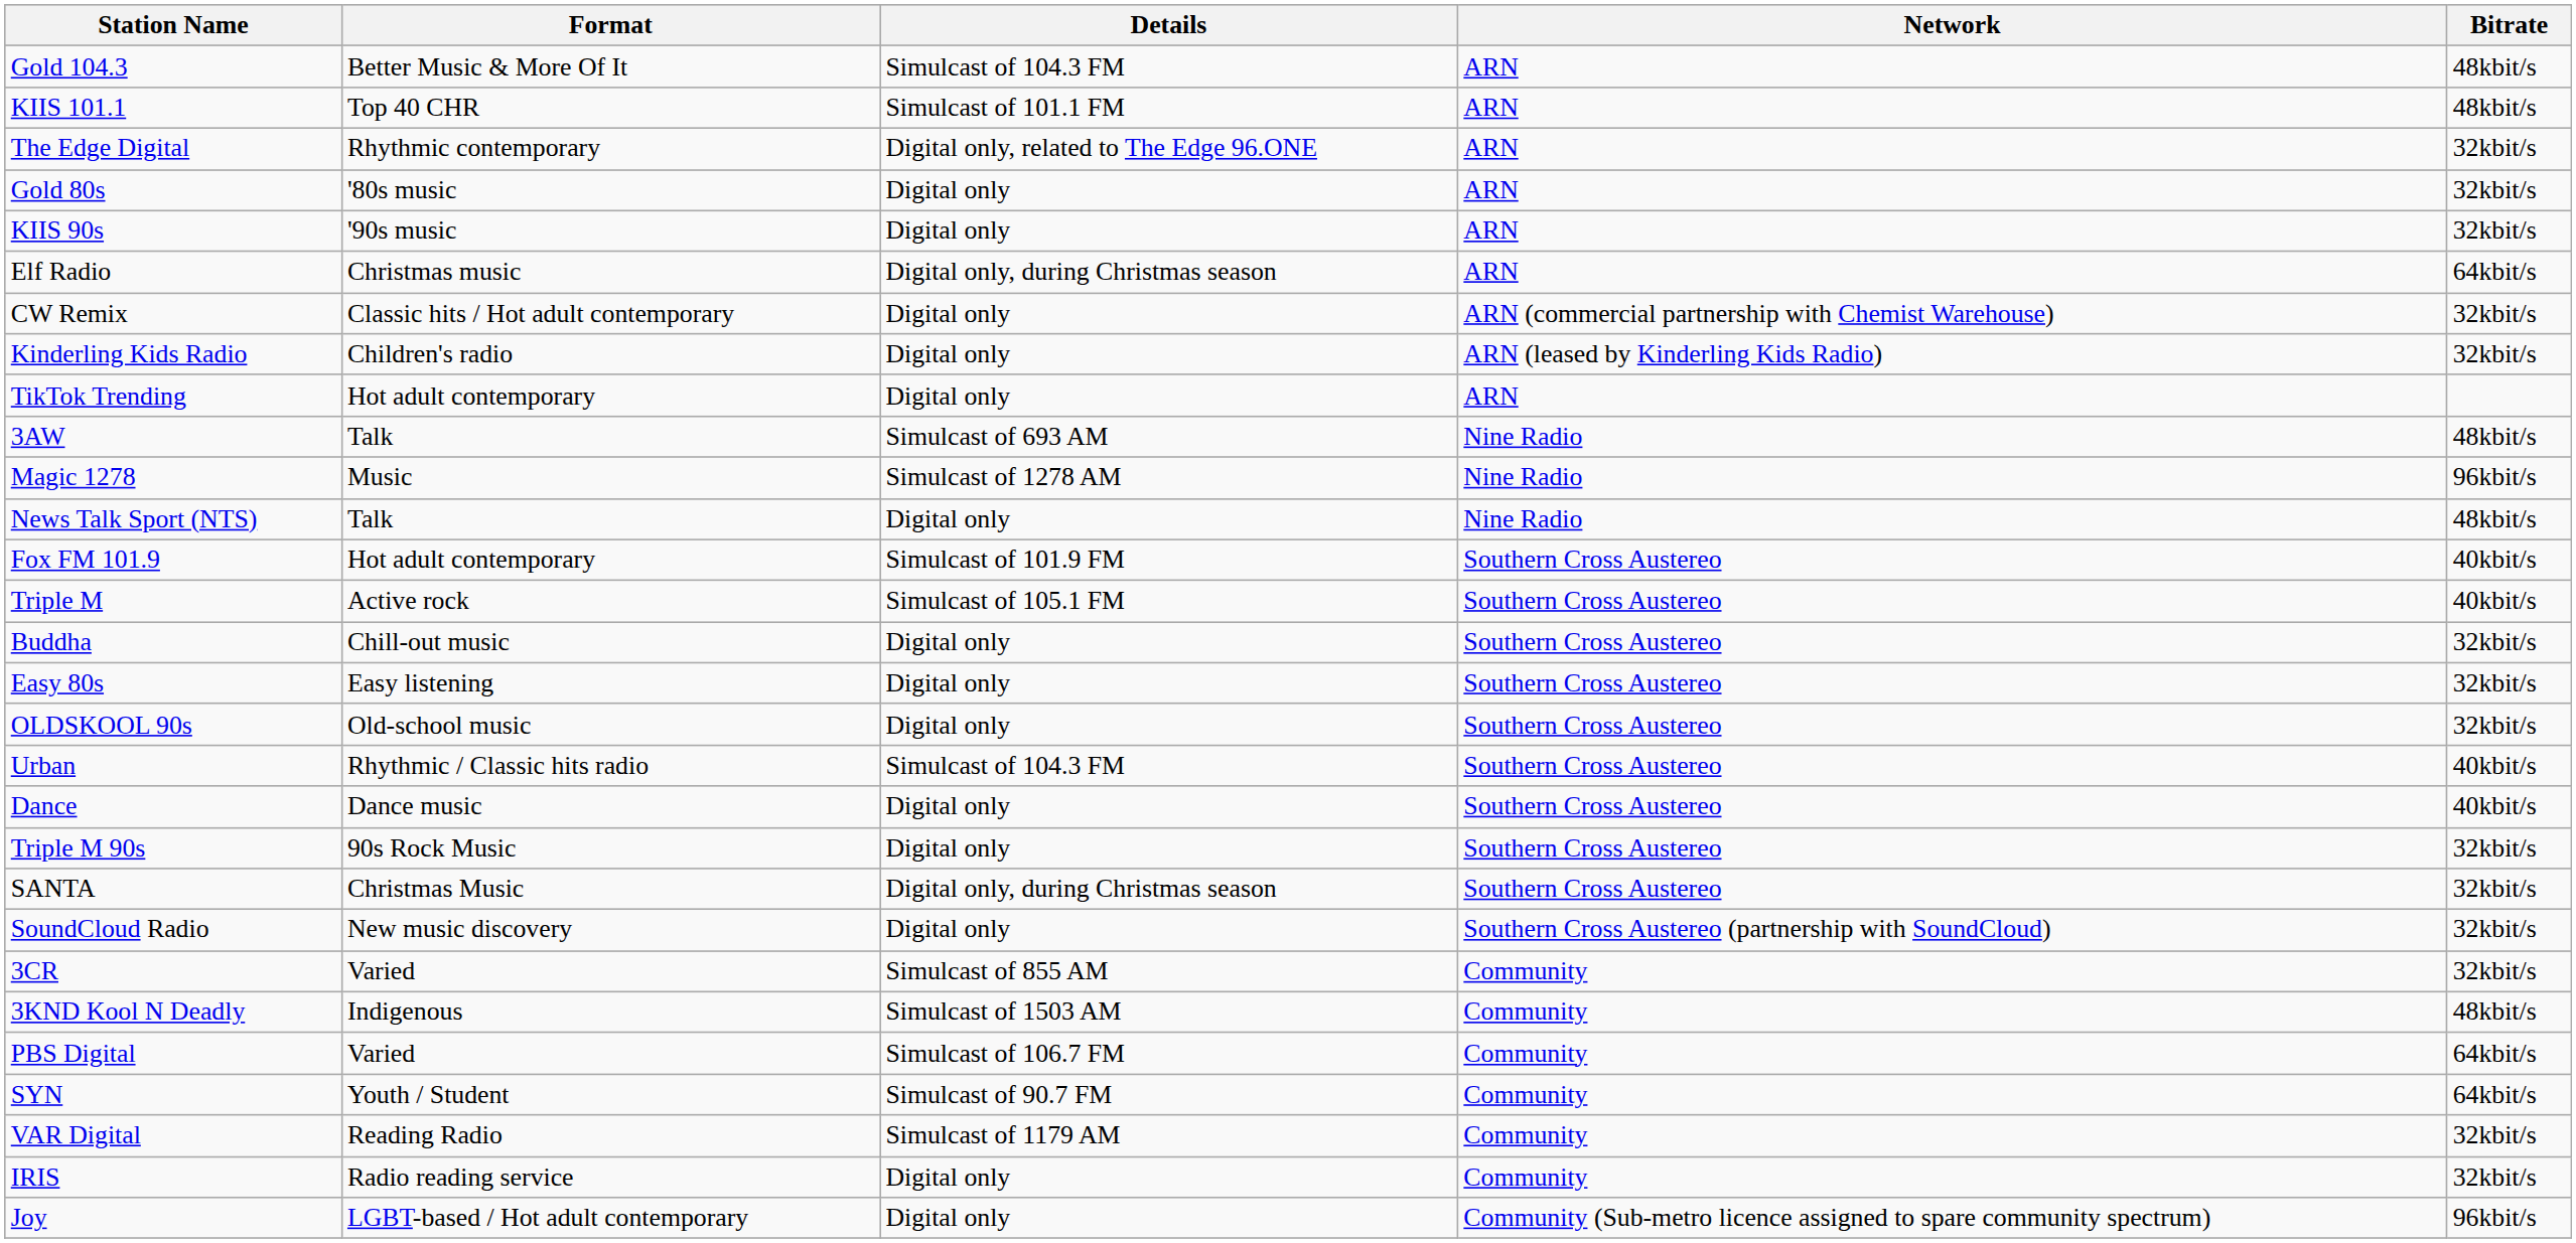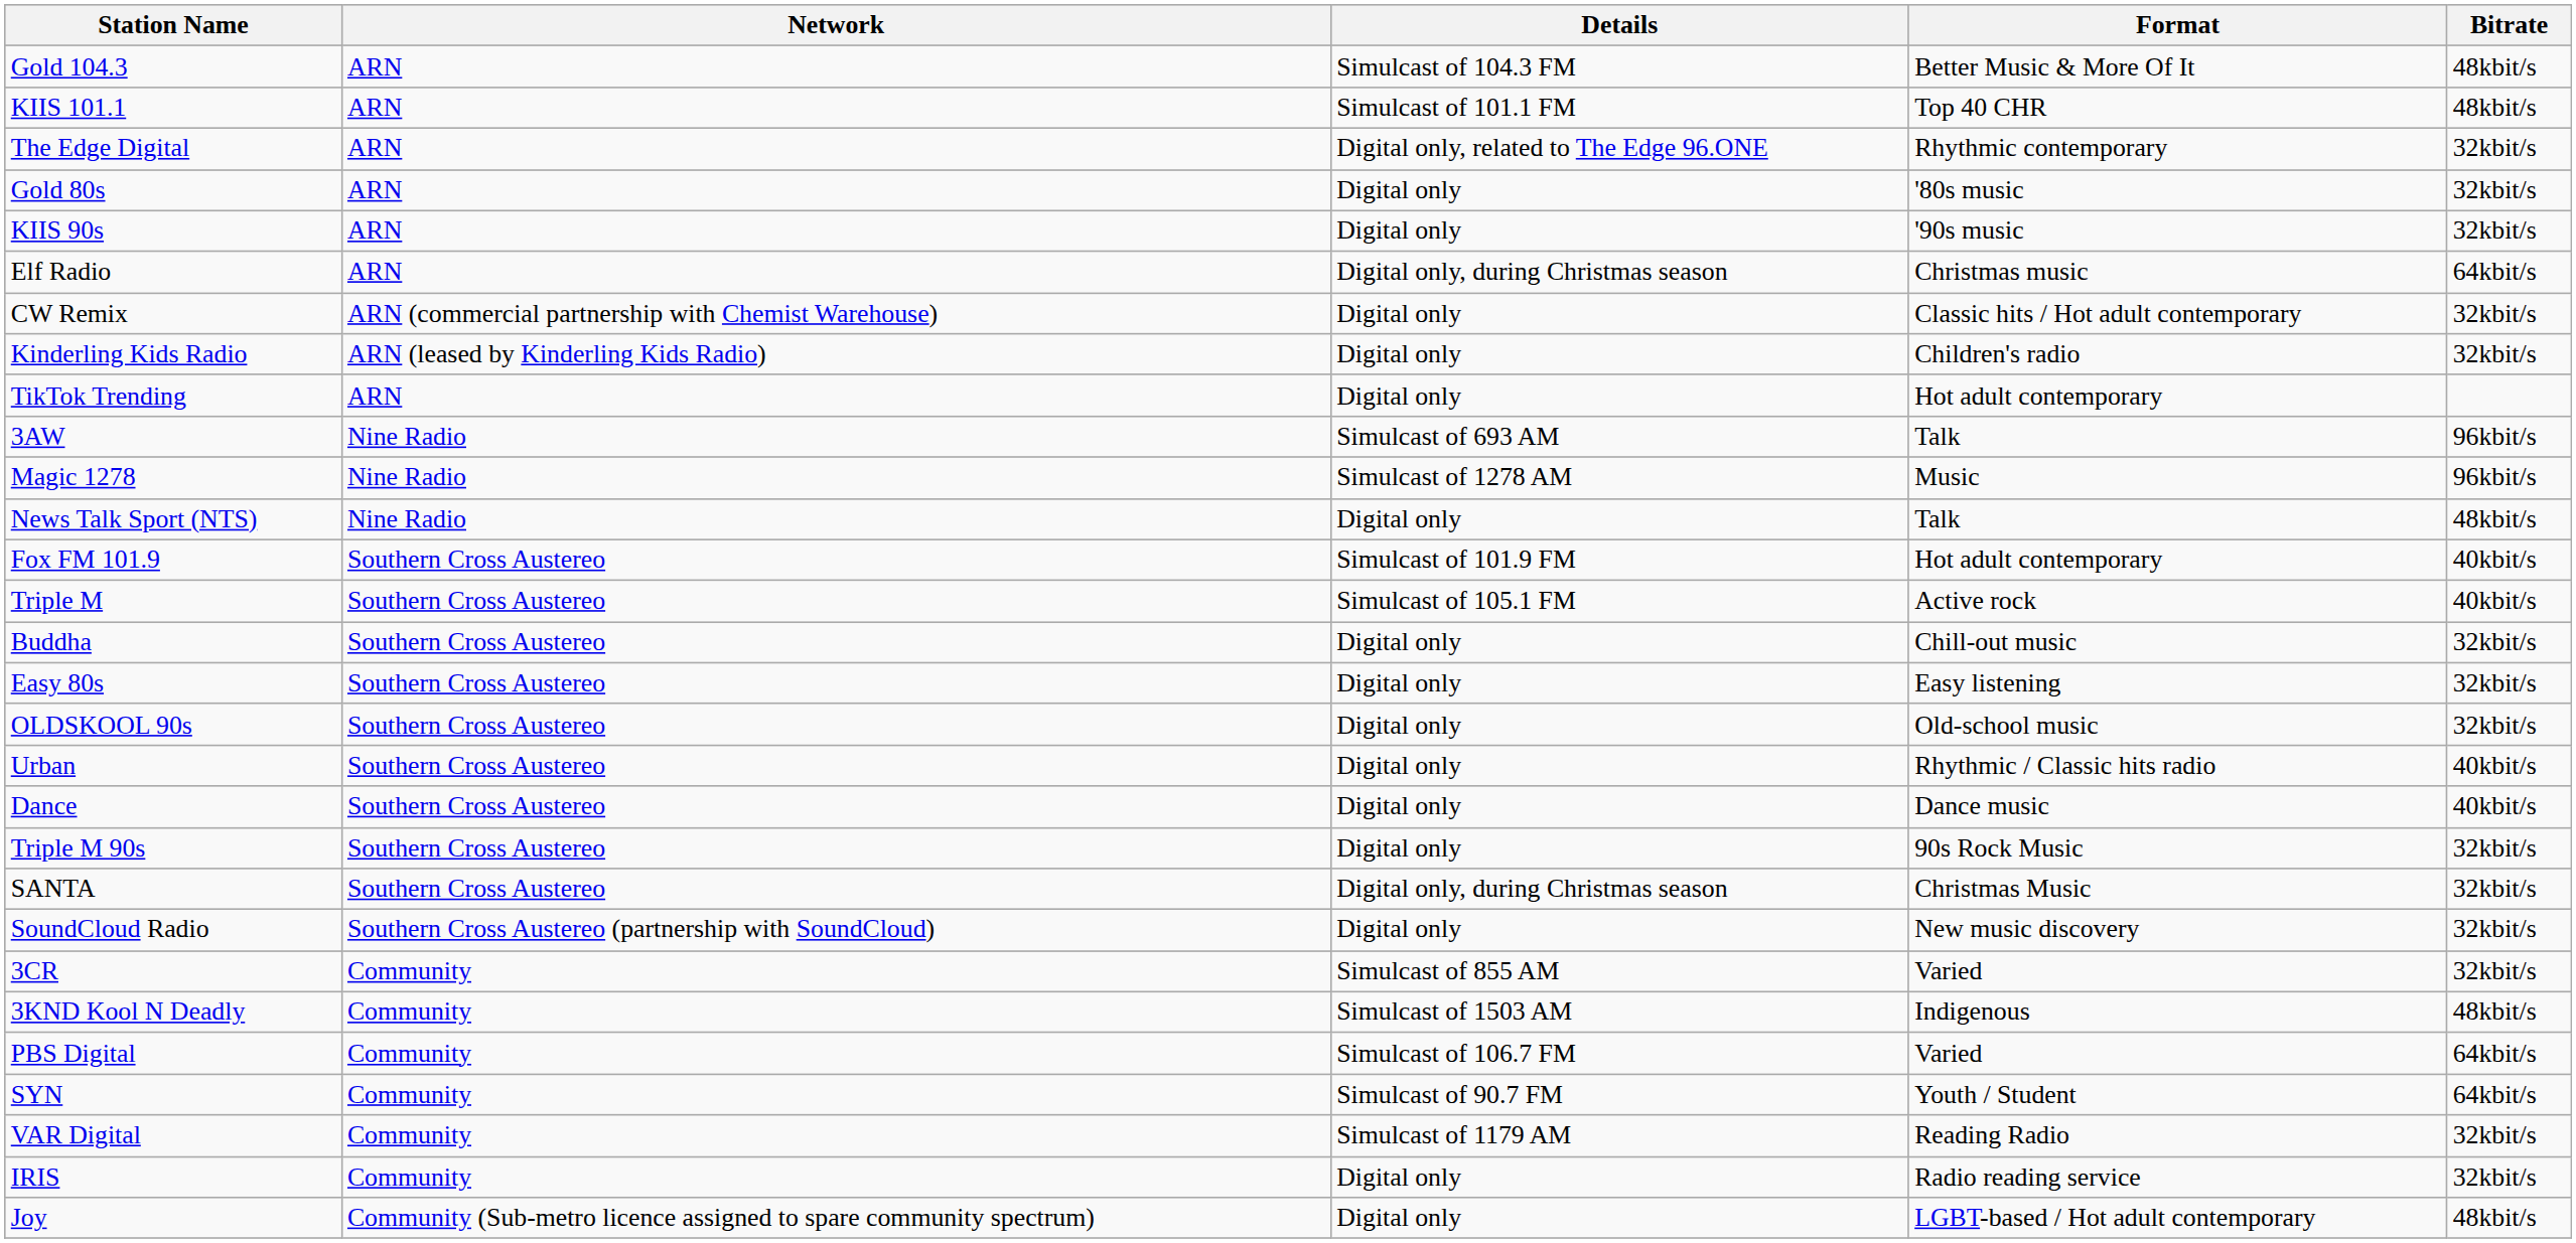 <table class="wikitable sortable" width="100%">
 <tr>
 <th>Station Name</th>
+<th>Network</th>
+<th>Details</th>
 <th>Format</th>
-<th>Details</th>
-<th>Network</th>
 <th>Bitrate</th>
 </tr>
 <tr>
 <td><a href='#'>Gold 104.3</a></td>
+<td><a href='#'>ARN</a></td>
+<td>Simulcast of 104.3 FM</td>
 <td>Better Music & More Of It</td>
-<td>Simulcast of 104.3 FM</td>
-<td><a href='#'>ARN</a></td>
 <td>48kbit/s</td>
 </tr>
 <tr>
 <td><a href='#'>KIIS 101.1</a></td>
+<td><a href='#'>ARN</a></td>
+<td>Simulcast of 101.1 FM</td>
 <td>Top 40 CHR</td>
-<td>Simulcast of 101.1 FM</td>
-<td><a href='#'>ARN</a></td>
 <td>48kbit/s</td>
 </tr>
 <tr>
 <td><a href='#'>The Edge Digital</a></td>
+<td><a href='#'>ARN</a></td>
+<td>Digital only, related to <a href='#'>The Edge 96.ONE</a></td>
 <td>Rhythmic contemporary</td>
-<td>Digital only, related to <a href='#'>The Edge 96.ONE</a></td>
-<td><a href='#'>ARN</a></td>
 <td>32kbit/s</td>
 </tr>
 <tr>
 <td><a href='#'>Gold 80s</a></td>
+<td><a href='#'>ARN</a></td>
+<td>Digital only</td>
 <td>'80s music</td>
-<td>Digital only</td>
-<td><a href='#'>ARN</a></td>
 <td>32kbit/s</td>
 </tr>
 <tr>
 <td><a href='#'>KIIS 90s</a></td>
+<td><a href='#'>ARN</a></td>
+<td>Digital only</td>
 <td>'90s music</td>
-<td>Digital only</td>
-<td><a href='#'>ARN</a></td>
 <td>32kbit/s</td>
 </tr>
 <tr>
 <td>Elf Radio</td>
+<td><a href='#'>ARN</a></td>
+<td>Digital only, during Christmas season</td>
 <td>Christmas music</td>
-<td>Digital only, during Christmas season</td>
-<td><a href='#'>ARN</a></td>
 <td>64kbit/s</td>
 </tr>
 <tr>
 <td>CW Remix</td>
+<td><a href='#'>ARN</a> (commercial partnership with <a href='#'>Chemist Warehouse</a>)</td>
+<td>Digital only</td>
 <td>Classic hits / Hot adult contemporary</td>
-<td>Digital only</td>
-<td><a href='#'>ARN</a> (commercial partnership with <a href='#'>Chemist Warehouse</a>)</td>
 <td>32kbit/s</td>
 </tr>
 <tr>
 <td><a href='#'>Kinderling Kids Radio</a></td>
+<td><a href='#'>ARN</a> (leased by <a href='#'>Kinderling Kids Radio</a>)</td>
+<td>Digital only</td>
 <td>Children's radio</td>
-<td>Digital only</td>
-<td><a href='#'>ARN</a> (leased by <a href='#'>Kinderling Kids Radio</a>)</td>
 <td>32kbit/s</td>
 </tr>
 <tr>
 <td><a href='#'>TikTok Trending</a></td>
+<td><a href='#'>ARN</a></td>
+<td>Digital only</td>
 <td>Hot adult contemporary</td>
-<td>Digital only</td>
-<td><a href='#'>ARN</a></td>
 <td></td>
 </tr>
 <tr>
 <td><a href='#'>3AW</a></td>
+<td><a href='#'>Nine Radio</a></td>
+<td>Simulcast of 693 AM</td>
 <td>Talk</td>
-<td>Simulcast of 693 AM</td>
-<td><a href='#'>Nine Radio</a></td>
-<td>48kbit/s</td>
+<td>96kbit/s</td>
 </tr>
 <tr>
 <td><a href='#'>Magic 1278</a></td>
+<td><a href='#'>Nine Radio</a></td>
+<td>Simulcast of 1278 AM</td>
 <td>Music</td>
-<td>Simulcast of 1278 AM</td>
-<td><a href='#'>Nine Radio</a></td>
 <td>96kbit/s</td>
 </tr>
 <tr>
 <td><a href='#'>News Talk Sport (NTS)</a></td>
+<td><a href='#'>Nine Radio</a></td>
+<td>Digital only</td>
 <td>Talk</td>
-<td>Digital only</td>
-<td><a href='#'>Nine Radio</a></td>
 <td>48kbit/s</td>
 </tr>
 <tr>
 <td><a href='#'>Fox FM 101.9</a></td>
+<td><a href='#'>Southern Cross Austereo</a></td>
+<td>Simulcast of 101.9 FM</td>
 <td>Hot adult contemporary</td>
-<td>Simulcast of 101.9 FM</td>
-<td><a href='#'>Southern Cross Austereo</a></td>
 <td>40kbit/s</td>
 </tr>
 <tr>
 <td><a href='#'>Triple M</a></td>
+<td><a href='#'>Southern Cross Austereo</a></td>
+<td>Simulcast of 105.1 FM</td>
 <td>Active rock</td>
-<td>Simulcast of 105.1 FM</td>
-<td><a href='#'>Southern Cross Austereo</a></td>
 <td>40kbit/s</td>
 </tr>
 <tr>
 <td><a href='#'>Buddha</a></td>
+<td><a href='#'>Southern Cross Austereo</a></td>
+<td>Digital only</td>
 <td>Chill-out music</td>
-<td>Digital only</td>
-<td><a href='#'>Southern Cross Austereo</a></td>
 <td>32kbit/s</td>
 </tr>
 <tr>
 <td><a href='#'>Easy 80s</a></td>
+<td><a href='#'>Southern Cross Austereo</a></td>
+<td>Digital only</td>
 <td>Easy listening</td>
-<td>Digital only</td>
-<td><a href='#'>Southern Cross Austereo</a></td>
 <td>32kbit/s</td>
 </tr>
 <tr>
 <td><a href='#'>OLDSKOOL 90s</a></td>
+<td><a href='#'>Southern Cross Austereo</a></td>
+<td>Digital only</td>
 <td>Old-school music</td>
-<td>Digital only</td>
-<td><a href='#'>Southern Cross Austereo</a></td>
 <td>32kbit/s</td>
 </tr>
 <tr>
 <td><a href='#'>Urban</a></td>
+<td><a href='#'>Southern Cross Austereo</a></td>
+<td>Digital only</td>
 <td>Rhythmic / Classic hits radio</td>
-<td>Simulcast of 104.3 FM</td>
-<td><a href='#'>Southern Cross Austereo</a></td>
 <td>40kbit/s</td>
 </tr>
 <tr>
 <td><a href='#'>Dance</a></td>
+<td><a href='#'>Southern Cross Austereo</a></td>
+<td>Digital only</td>
 <td>Dance music</td>
-<td>Digital only</td>
-<td><a href='#'>Southern Cross Austereo</a></td>
 <td>40kbit/s</td>
 </tr>
 <tr>
 <td><a href='#'>Triple M 90s</a></td>
+<td><a href='#'>Southern Cross Austereo</a></td>
+<td>Digital only</td>
 <td>90s Rock Music</td>
-<td>Digital only</td>
-<td><a href='#'>Southern Cross Austereo</a></td>
 <td>32kbit/s</td>
 </tr>
 <tr>
 <td>SANTA</td>
+<td><a href='#'>Southern Cross Austereo</a></td>
+<td>Digital only, during Christmas season</td>
 <td>Christmas Music</td>
-<td>Digital only, during Christmas season</td>
-<td><a href='#'>Southern Cross Austereo</a></td>
 <td>32kbit/s</td>
 </tr>
 <tr>
 <td><a href='#'>SoundCloud</a> Radio</td>
+<td><a href='#'>Southern Cross Austereo</a> (partnership with <a href='#'>SoundCloud</a>)</td>
+<td>Digital only</td>
 <td>New music discovery</td>
-<td>Digital only</td>
-<td><a href='#'>Southern Cross Austereo</a> (partnership with <a href='#'>SoundCloud</a>)</td>
 <td>32kbit/s</td>
 </tr>
 <tr>
 <td><a href='#'>3CR</a></td>
+<td><a href='#'>Community</a></td>
+<td>Simulcast of 855 AM</td>
 <td>Varied</td>
-<td>Simulcast of 855 AM</td>
-<td><a href='#'>Community</a></td>
 <td>32kbit/s</td>
 </tr>
 <tr>
 <td><a href='#'>3KND Kool N Deadly</a></td>
+<td><a href='#'>Community</a></td>
+<td>Simulcast of 1503 AM</td>
 <td>Indigenous</td>
-<td>Simulcast of 1503 AM</td>
-<td><a href='#'>Community</a></td>
 <td>48kbit/s</td>
 </tr>
 <tr>
 <td><a href='#'>PBS Digital</a></td>
+<td><a href='#'>Community</a></td>
+<td>Simulcast of 106.7 FM</td>
 <td>Varied</td>
-<td>Simulcast of 106.7 FM</td>
-<td><a href='#'>Community</a></td>
 <td>64kbit/s</td>
 </tr>
 <tr>
 <td><a href='#'>SYN</a></td>
+<td><a href='#'>Community</a></td>
+<td>Simulcast of 90.7 FM</td>
 <td>Youth / Student</td>
-<td>Simulcast of 90.7 FM</td>
-<td><a href='#'>Community</a></td>
 <td>64kbit/s</td>
 </tr>
 <tr>
 <td><a href='#'>VAR Digital</a></td>
+<td><a href='#'>Community</a></td>
+<td>Simulcast of 1179 AM</td>
 <td>Reading Radio</td>
-<td>Simulcast of 1179 AM</td>
-<td><a href='#'>Community</a></td>
 <td>32kbit/s</td>
 </tr>
 <tr>
 <td><a href='#'>IRIS</a></td>
+<td><a href='#'>Community</a></td>
+<td>Digital only</td>
 <td>Radio reading service</td>
-<td>Digital only</td>
-<td><a href='#'>Community</a></td>
 <td>32kbit/s</td>
 </tr>
 <tr>
 <td><a href='#'>Joy</a></td>
+<td><a href='#'>Community</a> (Sub-metro licence assigned to spare community spectrum)</td>
+<td>Digital only</td>
 <td><a href='#'>LGBT</a>-based / Hot adult contemporary</td>
-<td>Digital only</td>
-<td><a href='#'>Community</a> (Sub-metro licence assigned to spare community spectrum)</td>
-<td>96kbit/s</td>
+<td>48kbit/s</td>
 </tr>
 </table>
